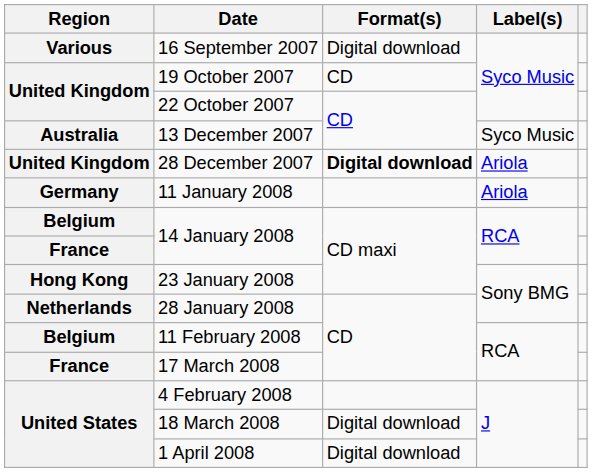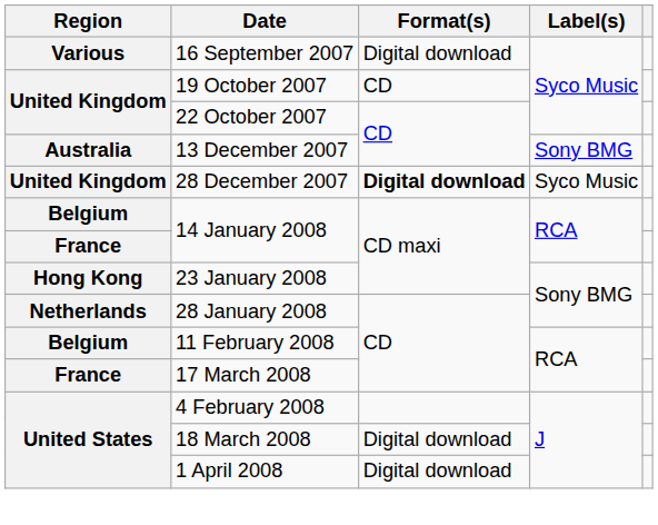 <table class="wikitable plainrowheaders">
 <tr>
 <th scope="col">Region</th>
 <th scope="col">Date</th>
 <th scope="col">Format(s)</th>
 <th scope="col">Label(s)</th>
 <th scope="col"></th>
 </tr>
 <tr>
 <th scope="row">Various</th>
 <td>16 September 2007</td>
 <td>Digital download</td>
 <td rowspan="3"><a href='#'>Syco Music</a></td>
 <td></td>
 </tr>
 <tr>
 <th scope="row" rowspan="2">United Kingdom</th>
 <td>19 October 2007</td>
 <td>CD</td>
 <td></td>
 </tr>
 <tr>
 <td>22 October 2007</td>
 <td rowspan="2"><a href='#'>CD</a></td>
 <td></td>
 </tr>
 <tr>
 <th scope="row">Australia</th>
 <td>13 December 2007</td>
-<td>Syco Music</td>
+<td><a href='#'>Sony BMG</a></td>
 <td></td>
 </tr>
 <tr>
 <th scope="row">United Kingdom</th>
 <td>28 December 2007</td>
 <td><strong>Digital download </strong></td>
-<td><a href='#'>Ariola</a></td>
-<td></td>
-</tr>
-<tr>
-<th scope="row">Germany</th>
-<td>11 January 2008</td>
-<td></td>
-<td><a href='#'>Ariola</a></td>
+<td>Syco Music</td>
 <td></td>
 </tr>
 <tr>
 <th scope="row">Belgium</th>
 <td rowspan="2">14 January 2008</td>
 <td rowspan="3">CD maxi</td>
 <td rowspan="2"><a href='#'>RCA</a></td>
 <td></td>
 </tr>
 <tr>
 <th scope="row">France</th>
 <td></td>
 </tr>
 <tr>
 <th scope="row">Hong Kong</th>
 <td>23 January 2008</td>
 <td rowspan="2">Sony BMG</td>
 <td></td>
 </tr>
 <tr>
 <th scope="row">Netherlands</th>
 <td>28 January 2008</td>
 <td rowspan="3">CD</td>
 <td></td>
 </tr>
 <tr>
 <th scope="row">Belgium</th>
 <td>11 February 2008</td>
 <td rowspan="2">RCA</td>
 <td></td>
 </tr>
 <tr>
 <th scope="row">France</th>
 <td>17 March 2008</td>
 <td></td>
 </tr>
 <tr>
 <th scope="row" rowspan="3">United States</th>
 <td>4 February 2008</td>
 <td></td>
 <td rowspan="3"><a href='#'>J</a></td>
 <td></td>
 </tr>
 <tr>
 <td>18 March 2008</td>
 <td>Digital download </td>
 <td></td>
 </tr>
 <tr>
 <td>1 April 2008</td>
 <td>Digital download </td>
 <td></td>
 </tr>
 </table>
